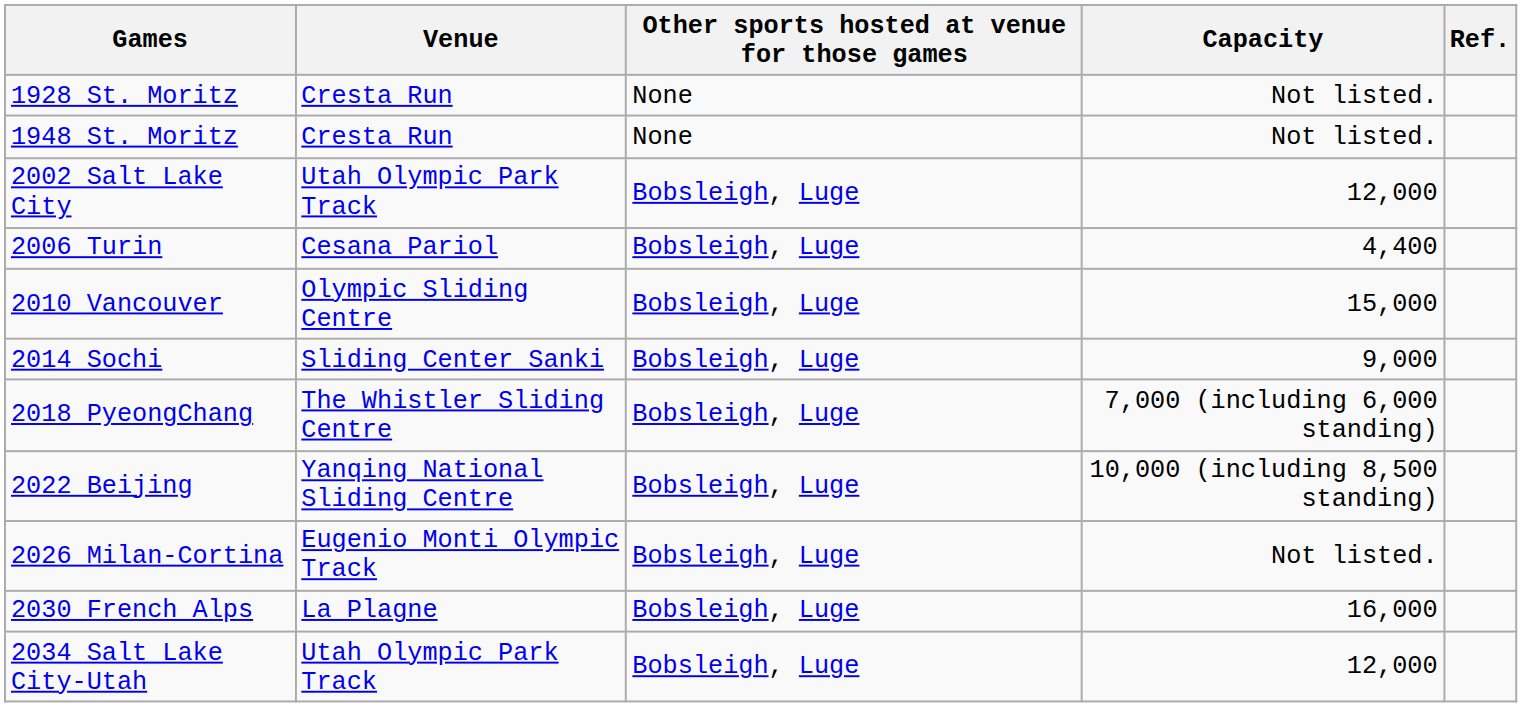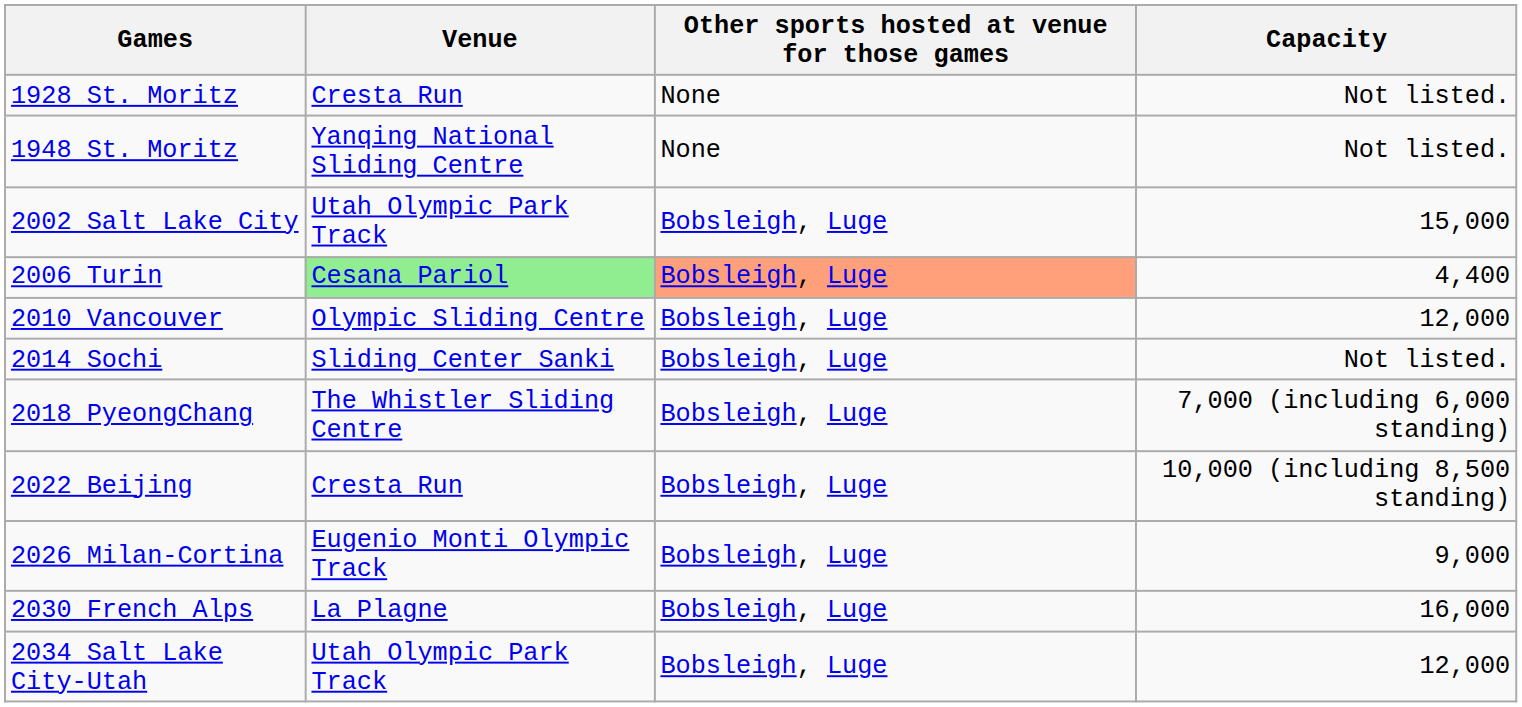 <table class="wikitable sortable" width=780px>
 <tr>
 <th>Games</th>
 <th>Venue</th>
 <th>Other sports hosted at venue for those games</th>
 <th>Capacity</th>
-<th>Ref.</th>
 </tr>
 <tr>
 <td><a href='#'>1928 St. Moritz</a></td>
 <td><a href='#'>Cresta Run</a></td>
 <td>None</td>
 <td align="right">Not listed.</td>
-<td align=center></td>
 </tr>
 <tr>
 <td><a href='#'>1948 St. Moritz</a></td>
-<td><a href='#'>Cresta Run</a></td>
+<td><a href='#'>Yanqing National Sliding Centre</a></td>
 <td>None</td>
 <td align="right">Not listed.</td>
-<td align=center></td>
 </tr>
 <tr>
 <td><a href='#'>2002 Salt Lake City</a></td>
 <td><a href='#'>Utah Olympic Park Track</a></td>
 <td><a href='#'>Bobsleigh</a>, <a href='#'>Luge</a></td>
-<td align="right">12,000</td>
-<td align=center></td>
+<td align="right">15,000</td>
 </tr>
 <tr>
 <td><a href='#'>2006 Turin</a></td>
-<td><a href='#'>Cesana Pariol</a></td>
-<td><a href='#'>Bobsleigh</a>, <a href='#'>Luge</a></td>
+<td style="background: lightgreen;"><a href='#'>Cesana Pariol</a></td>
+<td style="background: lightsalmon;"><a href='#'>Bobsleigh</a>, <a href='#'>Luge</a></td>
 <td align="right">4,400</td>
-<td align=center></td>
 </tr>
 <tr>
 <td><a href='#'>2010 Vancouver</a></td>
 <td><a href='#'>Olympic Sliding Centre</a></td>
 <td><a href='#'>Bobsleigh</a>, <a href='#'>Luge</a></td>
-<td align="right">15,000</td>
-<td align=center></td>
+<td align="right">12,000</td>
 </tr>
 <tr>
 <td><a href='#'>2014 Sochi</a></td>
 <td><a href='#'>Sliding Center Sanki</a></td>
 <td><a href='#'>Bobsleigh</a>, <a href='#'>Luge</a></td>
-<td align="right">9,000</td>
-<td align=center></td>
+<td align="right">Not listed.</td>
 </tr>
 <tr>
 <td><a href='#'>2018 PyeongChang</a></td>
 <td><a href='#'>The Whistler Sliding Centre</a></td>
 <td><a href='#'>Bobsleigh</a>, <a href='#'>Luge</a></td>
 <td align="right">7,000 (including 6,000 standing)</td>
-<td align=center></td>
 </tr>
 <tr>
 <td><a href='#'>2022 Beijing</a></td>
-<td><a href='#'>Yanqing National Sliding Centre</a></td>
+<td><a href='#'>Cresta Run</a></td>
 <td><a href='#'>Bobsleigh</a>, <a href='#'>Luge</a></td>
 <td align="right">10,000 (including 8,500 standing)</td>
-<td align=center></td>
 </tr>
 <tr>
 <td><a href='#'>2026 Milan-Cortina</a></td>
 <td><a href='#'>Eugenio Monti Olympic Track</a></td>
 <td><a href='#'>Bobsleigh</a>, <a href='#'>Luge</a></td>
-<td align="right">Not listed.</td>
-<td align=center></td>
+<td align="right">9,000</td>
 </tr>
 <tr>
 <td><a href='#'>2030 French Alps</a></td>
 <td><a href='#'>La Plagne</a></td>
 <td><a href='#'>Bobsleigh</a>, <a href='#'>Luge</a></td>
 <td align="right">16,000</td>
-<td align=center></td>
 </tr>
 <tr>
 <td><a href='#'>2034 Salt Lake City-Utah</a></td>
 <td><a href='#'>Utah Olympic Park Track</a></td>
 <td><a href='#'>Bobsleigh</a>, <a href='#'>Luge</a></td>
 <td align="right">12,000</td>
-<td align=center></td>
 </tr>
 </table>
